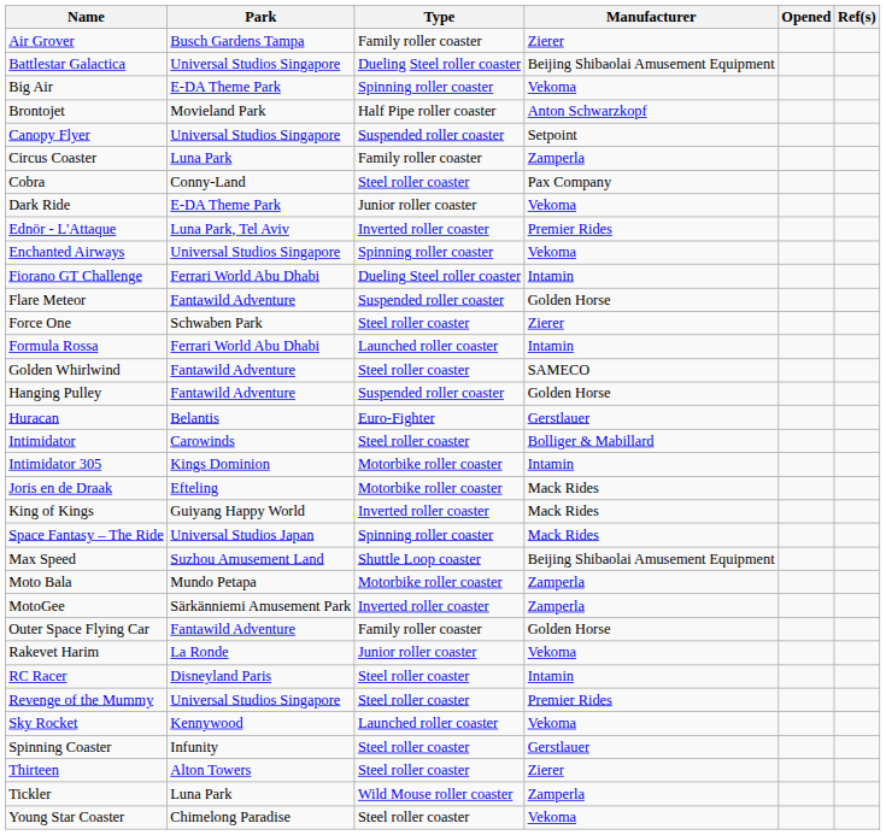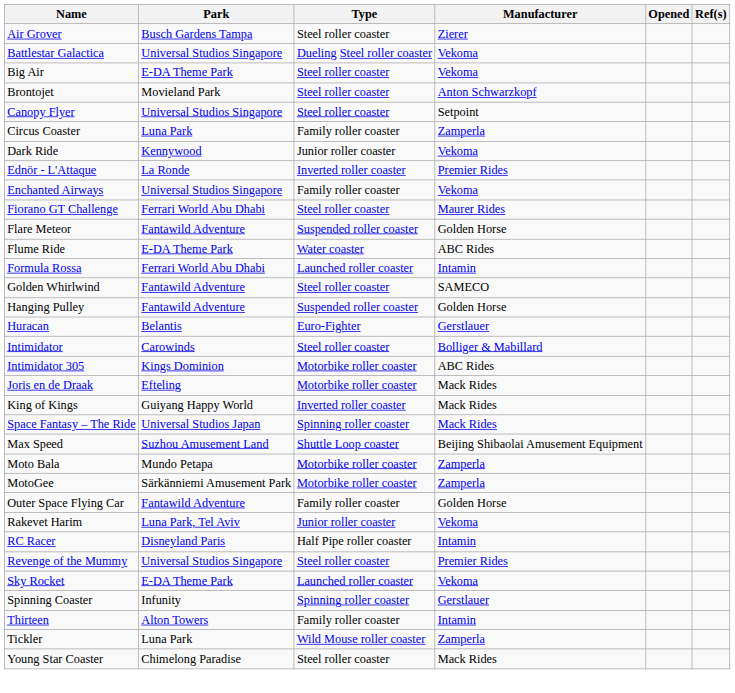 <table class="wikitable sortable">
 <tr>
 <th>Name</th>
 <th>Park</th>
 <th>Type</th>
 <th>Manufacturer</th>
 <th>Opened</th>
 <th>Ref(s)</th>
 </tr>
 <tr>
 <td><a href='#'>Air Grover</a></td>
 <td><a href='#'>Busch Gardens Tampa</a></td>
-<td>Family roller coaster</td>
+<td>Steel roller coaster</td>
 <td><a href='#'>Zierer</a></td>
 <td></td>
 <td></td>
 </tr>
 <tr>
 <td><a href='#'>Battlestar Galactica</a></td>
 <td><a href='#'>Universal Studios Singapore</a></td>
 <td><a href='#'>Dueling</a> <a href='#'>Steel roller coaster</a></td>
-<td>Beijing Shibaolai Amusement Equipment</td>
+<td><a href='#'>Vekoma</a></td>
 <td></td>
 <td></td>
 </tr>
 <tr>
 <td>Big Air</td>
 <td><a href='#'>E-DA Theme Park</a></td>
-<td><a href='#'>Spinning roller coaster</a></td>
+<td><a href='#'>Steel roller coaster</a></td>
 <td><a href='#'>Vekoma</a></td>
 <td></td>
 <td></td>
 </tr>
 <tr>
 <td>Brontojet</td>
 <td>Movieland Park</td>
-<td>Half Pipe roller coaster</td>
+<td><a href='#'>Steel roller coaster</a></td>
 <td><a href='#'>Anton Schwarzkopf</a></td>
 <td></td>
 <td></td>
 </tr>
 <tr>
 <td><a href='#'>Canopy Flyer</a></td>
 <td><a href='#'>Universal Studios Singapore</a></td>
-<td><a href='#'>Suspended roller coaster</a></td>
+<td><a href='#'>Steel roller coaster</a></td>
 <td>Setpoint</td>
 <td></td>
 <td></td>
 </tr>
 <tr>
 <td>Circus Coaster</td>
 <td><a href='#'>Luna Park</a></td>
 <td>Family roller coaster</td>
 <td><a href='#'>Zamperla</a></td>
 <td></td>
 <td></td>
 </tr>
 <tr>
-<td>Cobra</td>
-<td>Conny-Land</td>
-<td><a href='#'>Steel roller coaster</a></td>
-<td>Pax Company</td>
-<td></td>
-<td></td>
-</tr>
-<tr>
 <td>Dark Ride</td>
-<td><a href='#'>E-DA Theme Park</a></td>
+<td><a href='#'>Kennywood</a></td>
 <td>Junior roller coaster</td>
 <td><a href='#'>Vekoma</a></td>
 <td></td>
 <td></td>
 </tr>
 <tr>
 <td><a href='#'>Ednör - L'Attaque</a></td>
-<td><a href='#'>Luna Park, Tel Aviv</a></td>
+<td><a href='#'>La Ronde</a></td>
 <td><a href='#'>Inverted roller coaster</a></td>
 <td><a href='#'>Premier Rides</a></td>
 <td></td>
 <td></td>
 </tr>
 <tr>
 <td><a href='#'>Enchanted Airways</a></td>
 <td><a href='#'>Universal Studios Singapore</a></td>
-<td><a href='#'>Spinning roller coaster</a></td>
+<td>Family roller coaster</td>
 <td><a href='#'>Vekoma</a></td>
 <td></td>
 <td></td>
 </tr>
 <tr>
 <td><a href='#'>Fiorano GT Challenge</a></td>
 <td><a href='#'>Ferrari World Abu Dhabi</a></td>
-<td><a href='#'>Dueling Steel roller coaster</a></td>
-<td><a href='#'>Intamin</a></td>
+<td><a href='#'>Steel roller coaster</a></td>
+<td><a href='#'>Maurer Rides</a></td>
 <td></td>
 <td></td>
 </tr>
 <tr>
 <td>Flare Meteor</td>
 <td><a href='#'>Fantawild Adventure</a></td>
 <td><a href='#'>Suspended roller coaster</a></td>
 <td>Golden Horse</td>
 <td></td>
 <td></td>
 </tr>
 <tr>
-<td>Force One</td>
-<td>Schwaben Park</td>
-<td><a href='#'>Steel roller coaster</a></td>
-<td><a href='#'>Zierer</a></td>
+<td>Flume Ride</td>
+<td><a href='#'>E-DA Theme Park</a></td>
+<td><a href='#'>Water coaster</a></td>
+<td>ABC Rides</td>
 <td></td>
 <td></td>
 </tr>
 <tr>
 <td><a href='#'>Formula Rossa</a></td>
 <td><a href='#'>Ferrari World Abu Dhabi</a></td>
 <td><a href='#'>Launched roller coaster</a></td>
 <td><a href='#'>Intamin</a></td>
 <td></td>
 <td></td>
 </tr>
 <tr>
 <td>Golden Whirlwind</td>
 <td><a href='#'>Fantawild Adventure</a></td>
 <td><a href='#'>Steel roller coaster</a></td>
 <td>SAMECO</td>
 <td></td>
 <td></td>
 </tr>
 <tr>
 <td>Hanging Pulley</td>
 <td><a href='#'>Fantawild Adventure</a></td>
 <td><a href='#'>Suspended roller coaster</a></td>
 <td>Golden Horse</td>
 <td></td>
 <td></td>
 </tr>
 <tr>
 <td><a href='#'>Huracan</a></td>
 <td><a href='#'>Belantis</a></td>
 <td><a href='#'>Euro-Fighter</a></td>
 <td><a href='#'>Gerstlauer</a></td>
 <td></td>
 <td></td>
 </tr>
 <tr>
 <td><a href='#'>Intimidator</a></td>
 <td><a href='#'>Carowinds</a></td>
 <td><a href='#'>Steel roller coaster</a></td>
 <td><a href='#'>Bolliger & Mabillard</a></td>
 <td></td>
 <td></td>
 </tr>
 <tr>
 <td><a href='#'>Intimidator 305</a></td>
 <td><a href='#'>Kings Dominion</a></td>
 <td><a href='#'>Motorbike roller coaster</a></td>
-<td><a href='#'>Intamin</a></td>
+<td>ABC Rides</td>
 <td></td>
 <td></td>
 </tr>
 <tr>
 <td><a href='#'>Joris en de Draak</a></td>
 <td><a href='#'>Efteling</a></td>
 <td><a href='#'>Motorbike roller coaster</a></td>
 <td>Mack Rides</td>
 <td></td>
 <td></td>
 </tr>
 <tr>
 <td>King of Kings</td>
 <td>Guiyang Happy World</td>
 <td><a href='#'>Inverted roller coaster</a></td>
 <td>Mack Rides</td>
 <td></td>
 <td></td>
 </tr>
 <tr>
 <td><a href='#'>Space Fantasy – The Ride</a></td>
 <td><a href='#'>Universal Studios Japan</a></td>
 <td><a href='#'>Spinning roller coaster</a></td>
 <td><a href='#'>Mack Rides</a></td>
 <td></td>
 <td></td>
 </tr>
 <tr>
 <td>Max Speed</td>
 <td><a href='#'>Suzhou Amusement Land</a></td>
 <td><a href='#'>Shuttle Loop coaster</a></td>
 <td>Beijing Shibaolai Amusement Equipment</td>
 <td></td>
 <td></td>
 </tr>
 <tr>
 <td>Moto Bala</td>
 <td>Mundo Petapa</td>
 <td><a href='#'>Motorbike roller coaster</a></td>
 <td><a href='#'>Zamperla</a></td>
 <td></td>
 <td></td>
 </tr>
 <tr>
 <td>MotoGee</td>
 <td>Särkänniemi Amusement Park</td>
-<td><a href='#'>Inverted roller coaster</a></td>
+<td><a href='#'>Motorbike roller coaster</a></td>
 <td><a href='#'>Zamperla</a></td>
 <td></td>
 <td></td>
 </tr>
 <tr>
 <td>Outer Space Flying Car</td>
 <td><a href='#'>Fantawild Adventure</a></td>
 <td>Family roller coaster</td>
 <td>Golden Horse</td>
 <td></td>
 <td></td>
 </tr>
 <tr>
 <td>Rakevet Harim</td>
-<td><a href='#'>La Ronde</a></td>
+<td><a href='#'>Luna Park, Tel Aviv</a></td>
 <td><a href='#'>Junior roller coaster</a></td>
 <td><a href='#'>Vekoma</a></td>
 <td></td>
 <td></td>
 </tr>
 <tr>
 <td><a href='#'>RC Racer</a></td>
 <td><a href='#'>Disneyland Paris</a></td>
-<td><a href='#'>Steel roller coaster</a></td>
+<td>Half Pipe roller coaster</td>
 <td><a href='#'>Intamin</a></td>
 <td></td>
 <td></td>
 </tr>
 <tr>
 <td><a href='#'>Revenge of the Mummy</a></td>
 <td><a href='#'>Universal Studios Singapore</a></td>
 <td><a href='#'>Steel roller coaster</a></td>
 <td><a href='#'>Premier Rides</a></td>
 <td></td>
 <td></td>
 </tr>
 <tr>
 <td><a href='#'>Sky Rocket</a></td>
-<td><a href='#'>Kennywood</a></td>
+<td><a href='#'>E-DA Theme Park</a></td>
 <td><a href='#'>Launched roller coaster</a></td>
 <td><a href='#'>Vekoma</a></td>
 <td></td>
 <td></td>
 </tr>
 <tr>
 <td>Spinning Coaster</td>
 <td>Infunity</td>
-<td><a href='#'>Steel roller coaster</a></td>
+<td><a href='#'>Spinning roller coaster</a></td>
 <td><a href='#'>Gerstlauer</a></td>
 <td></td>
 <td></td>
 </tr>
 <tr>
 <td><a href='#'>Thirteen</a></td>
 <td><a href='#'>Alton Towers</a></td>
-<td><a href='#'>Steel roller coaster</a></td>
-<td><a href='#'>Zierer</a></td>
+<td>Family roller coaster</td>
+<td><a href='#'>Intamin</a></td>
 <td></td>
 <td></td>
 </tr>
 <tr>
 <td>Tickler</td>
 <td>Luna Park</td>
 <td><a href='#'>Wild Mouse roller coaster</a></td>
 <td><a href='#'>Zamperla</a></td>
 <td></td>
 <td></td>
 </tr>
 <tr>
 <td>Young Star Coaster</td>
 <td>Chimelong Paradise</td>
 <td>Steel roller coaster</td>
-<td><a href='#'>Vekoma</a></td>
+<td>Mack Rides</td>
 <td></td>
 <td></td>
 </tr>
 </table>
